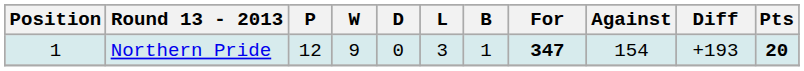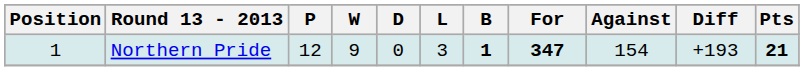 <table class="wikitable" style="text-align:center; font-size:85%;">
 <tr>
 <th width=40 abbr="Position">Position</th>
 <th width=100>Round 13 - 2013</th>
 <th width=20 abbr="Played">P</th>
 <th width=20 abbr="Won">W</th>
 <th width=20 abbr="Drawn">D</th>
 <th width=20 abbr="Lost">L</th>
 <th width=20 abbr="Bye">B</th>
 <th width=40 abbr="Points for">For</th>
 <th width=40 abbr="Points against">Against</th>
 <th width=40 abbr="Points difference">Diff</th>
 <th width=20 abbr="Points">Pts</th>
 </tr>
 <tr style="background: #d7ebed;">
 <td>1</td>
 <td style="text-align:left;"> <a href='#'>Northern Pride</a></td>
 <td>12</td>
 <td>9</td>
 <td>0</td>
 <td>3</td>
-<td>1</td>
+<td><strong>1</strong></td>
 <td><strong>347</strong></td>
 <td>154</td>
 <td>+193</td>
-<td><strong>20</strong></td>
+<td><strong>21</strong></td>
 </tr>
 <tr>
 </tr>
 </table>
